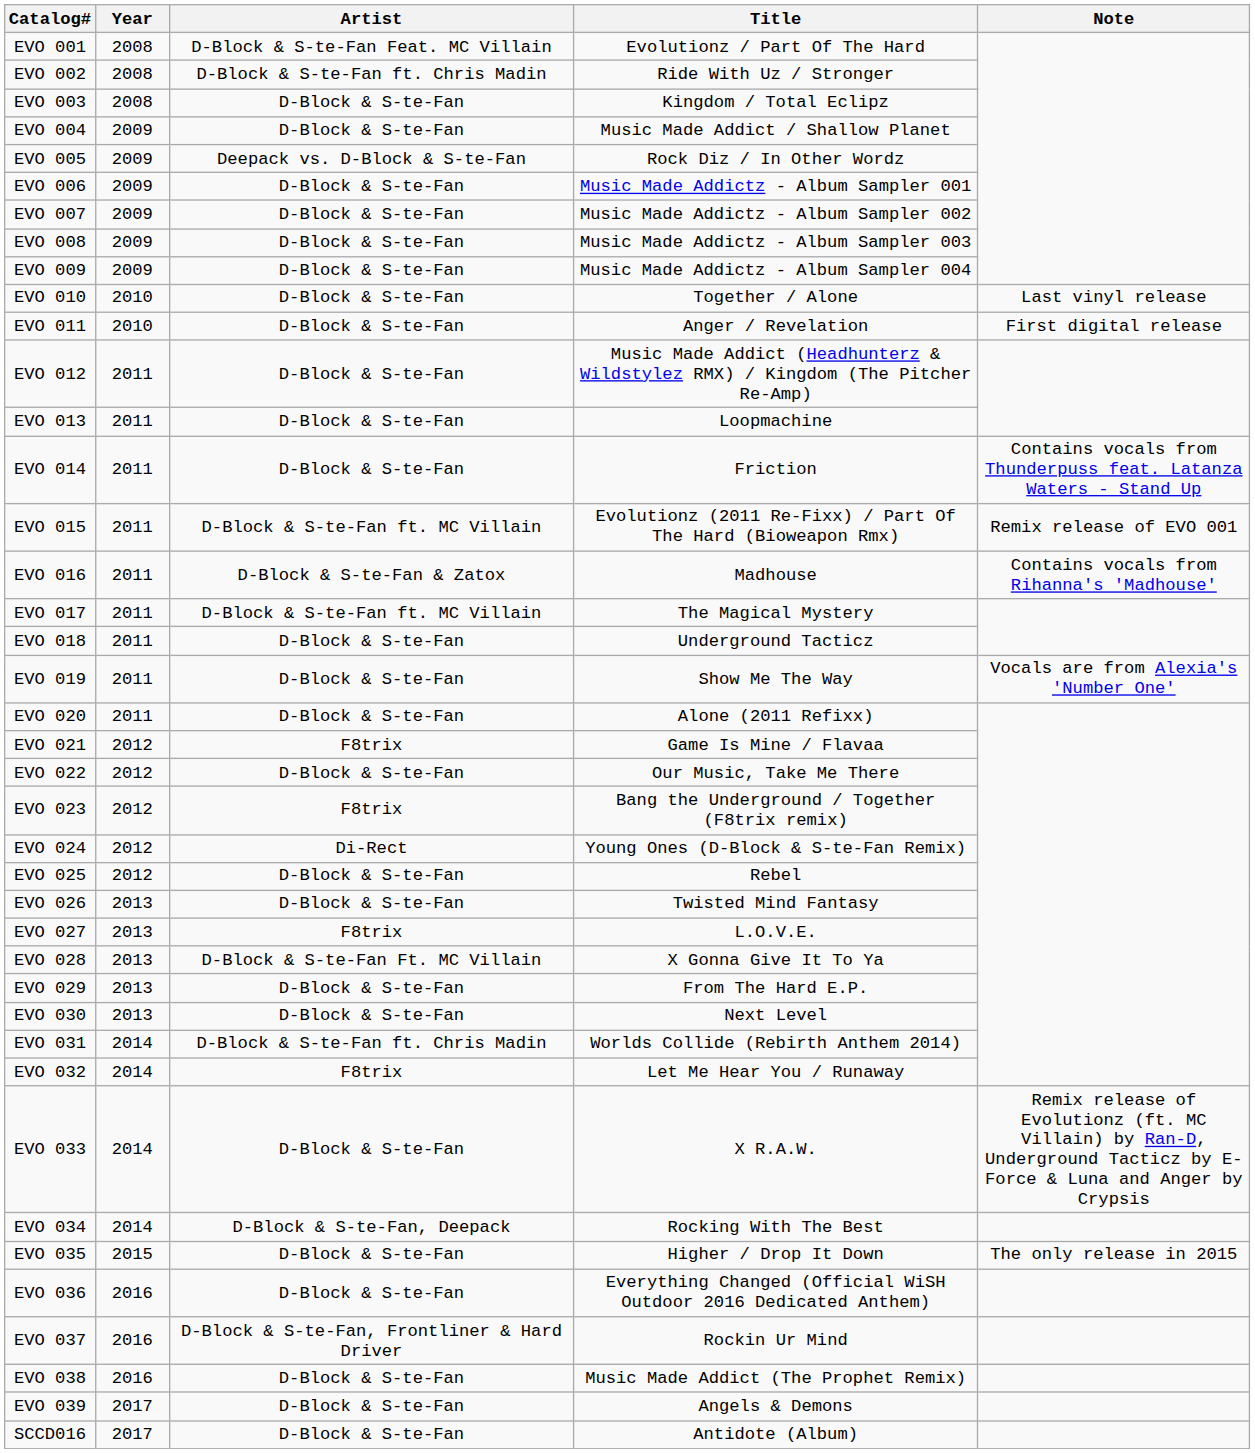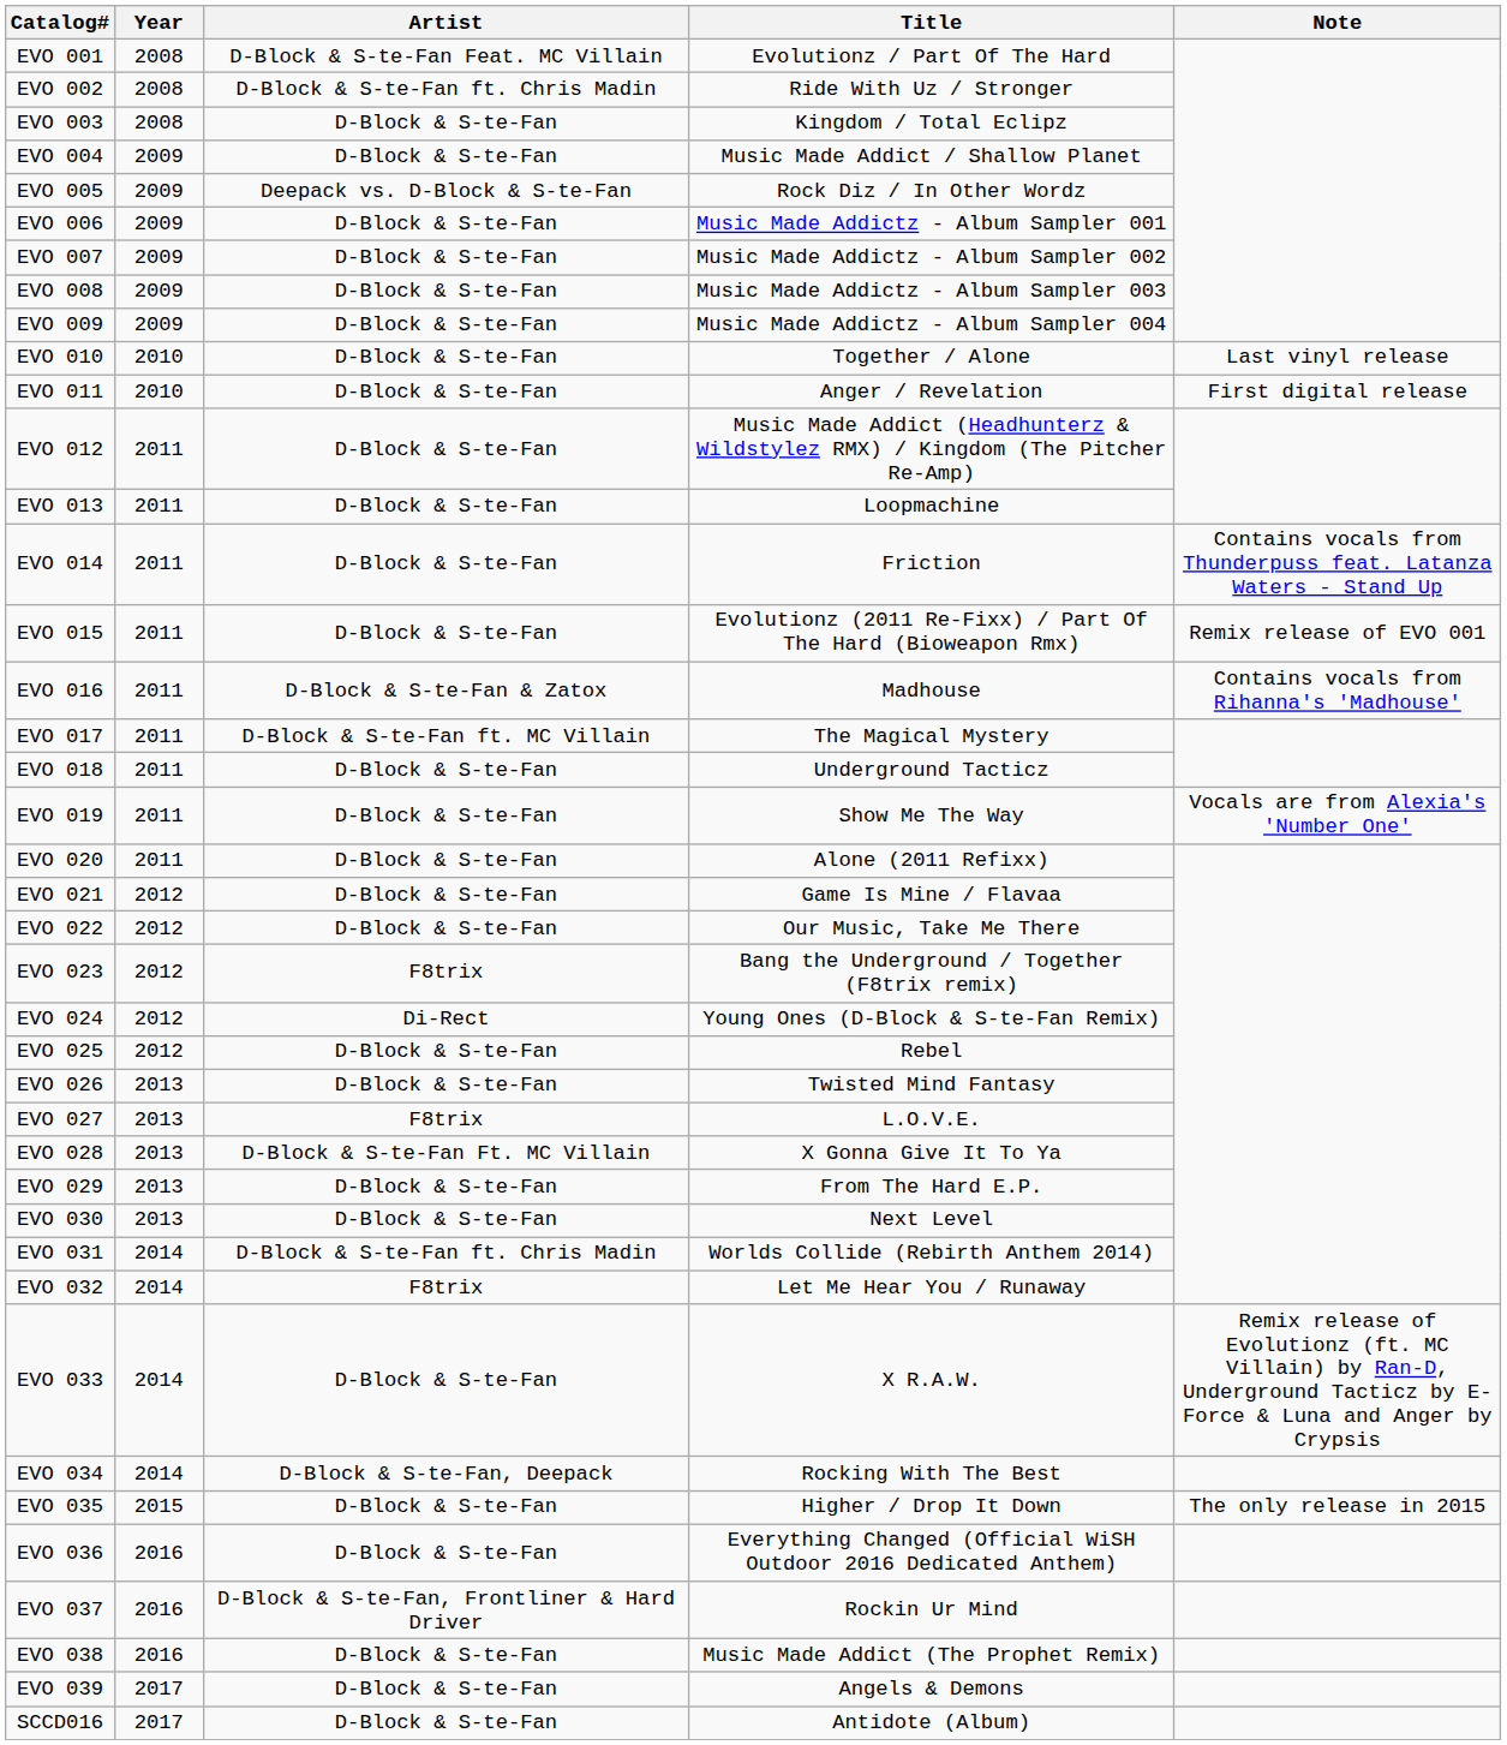 <table class="wikitable">
 <tr>
 <th width="60">Catalog#</th>
 <th width="50">Year</th>
 <th width="300">Artist</th>
 <th width="300">Title</th>
 <th width="200">Note</th>
 </tr>
 <tr>
 <td align="center">EVO 001</td>
 <td align="center">2008</td>
 <td align="center">D-Block & S-te-Fan Feat. MC Villain</td>
 <td align="center">Evolutionz / Part Of The Hard</td>
 </tr>
 <tr>
 <td align="center">EVO 002</td>
 <td align="center">2008</td>
 <td align="center">D-Block & S-te-Fan ft. Chris Madin</td>
 <td align="center">Ride With Uz / Stronger</td>
 </tr>
 <tr>
 <td align="center">EVO 003</td>
 <td align="center">2008</td>
 <td align="center">D-Block & S-te-Fan</td>
 <td align="center">Kingdom / Total Eclipz</td>
 </tr>
 <tr>
 <td align="center">EVO 004</td>
 <td align="center">2009</td>
 <td align="center">D-Block & S-te-Fan</td>
 <td align="center">Music Made Addict / Shallow Planet</td>
 </tr>
 <tr>
 <td align="center">EVO 005</td>
 <td align="center">2009</td>
 <td align="center">Deepack vs. D-Block & S-te-Fan</td>
 <td align="center">Rock Diz / In Other Wordz</td>
 </tr>
 <tr>
 <td align="center">EVO 006</td>
 <td align="center">2009</td>
 <td align="center">D-Block & S-te-Fan</td>
 <td align="center"><a href='#'>Music Made Addictz</a> - Album Sampler 001</td>
 </tr>
 <tr>
 <td align="center">EVO 007</td>
 <td align="center">2009</td>
 <td align="center">D-Block & S-te-Fan</td>
 <td align="center">Music Made Addictz - Album Sampler 002</td>
 </tr>
 <tr>
 <td align="center">EVO 008</td>
 <td align="center">2009</td>
 <td align="center">D-Block & S-te-Fan</td>
 <td align="center">Music Made Addictz - Album Sampler 003</td>
 </tr>
 <tr>
 <td align="center">EVO 009</td>
 <td align="center">2009</td>
 <td align="center">D-Block & S-te-Fan</td>
 <td align="center">Music Made Addictz - Album Sampler 004</td>
 </tr>
 <tr>
 <td align="center">EVO 010</td>
 <td align="center">2010</td>
 <td align="center">D-Block & S-te-Fan</td>
 <td align="center">Together / Alone</td>
 <td align="center">Last vinyl release</td>
 </tr>
 <tr>
 <td align="center">EVO 011</td>
 <td align="center">2010</td>
 <td align="center">D-Block & S-te-Fan</td>
 <td align="center">Anger / Revelation</td>
 <td align="center">First digital release</td>
 </tr>
 <tr>
 <td align="center">EVO 012</td>
 <td align="center">2011</td>
 <td align="center">D-Block & S-te-Fan</td>
 <td align="center">Music Made Addict (<a href='#'>Headhunterz</a> & <a href='#'>Wildstylez</a> RMX) / Kingdom (The Pitcher Re-Amp)</td>
 </tr>
 <tr>
 <td align="center">EVO 013</td>
 <td align="center">2011</td>
 <td align="center">D-Block & S-te-Fan</td>
 <td align="center">Loopmachine</td>
 </tr>
 <tr>
 <td align="center">EVO 014</td>
 <td align="center">2011</td>
 <td align="center">D-Block & S-te-Fan</td>
 <td align="center">Friction</td>
 <td align="center">Contains vocals from <a href='#'>Thunderpuss feat. Latanza Waters - Stand Up</a></td>
 </tr>
 <tr>
 <td align="center">EVO 015</td>
 <td align="center">2011</td>
-<td align="center">D-Block & S-te-Fan ft. MC Villain</td>
+<td align="center">D-Block & S-te-Fan</td>
 <td align="center">Evolutionz (2011 Re-Fixx) / Part Of The Hard (Bioweapon Rmx)</td>
 <td align="center">Remix release of EVO 001</td>
 </tr>
 <tr>
 <td align="center">EVO 016</td>
 <td align="center">2011</td>
 <td align="center">D-Block & S-te-Fan & Zatox</td>
 <td align="center">Madhouse</td>
 <td align="center">Contains vocals from <a href='#'>Rihanna's 'Madhouse'</a></td>
 </tr>
 <tr>
 <td align="center">EVO 017</td>
 <td align="center">2011</td>
 <td align="center">D-Block & S-te-Fan ft. MC Villain</td>
 <td align="center">The Magical Mystery</td>
 </tr>
 <tr>
 <td align="center">EVO 018</td>
 <td align="center">2011</td>
 <td align="center">D-Block & S-te-Fan</td>
 <td align="center">Underground Tacticz</td>
 </tr>
 <tr>
 <td align="center">EVO 019</td>
 <td align="center">2011</td>
 <td align="center">D-Block & S-te-Fan</td>
 <td align="center">Show Me The Way</td>
 <td align="center">Vocals are from <a href='#'>Alexia's 'Number One'</a></td>
 </tr>
 <tr>
 <td align="center">EVO 020</td>
 <td align="center">2011</td>
 <td align="center">D-Block & S-te-Fan</td>
 <td align="center">Alone (2011 Refixx)</td>
 </tr>
 <tr>
 <td align="center">EVO 021</td>
 <td align="center">2012</td>
-<td align="center">F8trix</td>
+<td align="center">D-Block & S-te-Fan</td>
 <td align="center">Game Is Mine / Flavaa</td>
 </tr>
 <tr>
 <td align="center">EVO 022</td>
 <td align="center">2012</td>
 <td align="center">D-Block & S-te-Fan</td>
 <td align="center">Our Music, Take Me There</td>
 </tr>
 <tr>
 <td align="center">EVO 023</td>
 <td align="center">2012</td>
 <td align="center">F8trix</td>
 <td align="center">Bang the Underground / Together (F8trix remix)</td>
 </tr>
 <tr>
 <td align="center">EVO 024</td>
 <td align="center">2012</td>
 <td align="center">Di-Rect</td>
 <td align="center">Young Ones (D-Block & S-te-Fan Remix)</td>
 </tr>
 <tr>
 <td align="center">EVO 025</td>
 <td align="center">2012</td>
 <td align="center">D-Block & S-te-Fan</td>
 <td align="center">Rebel</td>
 </tr>
 <tr>
 <td align="center">EVO 026</td>
 <td align="center">2013</td>
 <td align="center">D-Block & S-te-Fan</td>
 <td align="center">Twisted Mind Fantasy</td>
 </tr>
 <tr>
 <td align="center">EVO 027</td>
 <td align="center">2013</td>
 <td align="center">F8trix</td>
 <td align="center">L.O.V.E.</td>
 </tr>
 <tr>
 <td align="center">EVO 028</td>
 <td align="center">2013</td>
 <td align="center">D-Block & S-te-Fan Ft. MC Villain</td>
 <td align="center">X Gonna Give It To Ya</td>
 </tr>
 <tr>
 <td align="center">EVO 029</td>
 <td align="center">2013</td>
 <td align="center">D-Block & S-te-Fan</td>
 <td align="center">From The Hard E.P.</td>
 </tr>
 <tr>
 <td align="center">EVO 030</td>
 <td align="center">2013</td>
 <td align="center">D-Block & S-te-Fan</td>
 <td align="center">Next Level</td>
 </tr>
 <tr>
 <td align="center">EVO 031</td>
 <td align="center">2014</td>
 <td align="center">D-Block & S-te-Fan ft. Chris Madin</td>
 <td align="center">Worlds Collide (Rebirth Anthem 2014)</td>
 </tr>
 <tr>
 <td align="center">EVO 032</td>
 <td align="center">2014</td>
 <td align="center">F8trix</td>
 <td align="center">Let Me Hear You / Runaway</td>
 </tr>
 <tr>
 <td align="center">EVO 033</td>
 <td align="center">2014</td>
 <td align="center">D-Block & S-te-Fan</td>
 <td align="center">X R.A.W.</td>
 <td align="center">Remix release of Evolutionz (ft. MC Villain) by <a href='#'>Ran-D</a>, Underground Tacticz by E-Force & Luna and Anger by Crypsis</td>
 </tr>
 <tr>
 <td align="center">EVO 034</td>
 <td align="center">2014</td>
 <td align="center">D-Block & S-te-Fan, Deepack</td>
 <td align="center">Rocking With The Best</td>
 </tr>
 <tr>
 <td align="center">EVO 035</td>
 <td align="center">2015</td>
 <td align="center">D-Block & S-te-Fan</td>
 <td align="center">Higher / Drop It Down</td>
 <td align="center">The only release in 2015</td>
 </tr>
 <tr>
 <td align="center">EVO 036</td>
 <td align="center">2016</td>
 <td align="center">D-Block & S-te-Fan</td>
 <td align="center">Everything Changed (Official WiSH Outdoor 2016 Dedicated Anthem)</td>
 <td align="center"></td>
 </tr>
 <tr>
 <td align="center">EVO 037</td>
 <td align="center">2016</td>
 <td align="center">D-Block & S-te-Fan, Frontliner & Hard Driver</td>
 <td align="center">Rockin Ur Mind</td>
 <td align="center"></td>
 </tr>
 <tr>
 <td align="center">EVO 038</td>
 <td align="center">2016</td>
 <td align="center">D-Block & S-te-Fan</td>
 <td align="center">Music Made Addict (The Prophet Remix)</td>
 <td align="center"></td>
 </tr>
 <tr>
 <td align="center">EVO 039</td>
 <td align="center">2017</td>
 <td align="center">D-Block & S-te-Fan</td>
 <td align="center">Angels & Demons</td>
 <td align="center"></td>
 </tr>
 <tr>
 <td align="center">SCCD016</td>
 <td align="center">2017</td>
 <td align="center">D-Block & S-te-Fan</td>
 <td align="center">Antidote (Album)</td>
 <td align="center"></td>
 </tr>
 </table>
